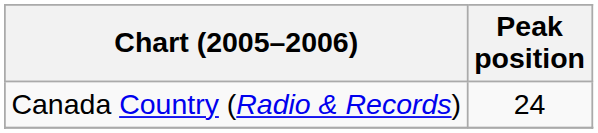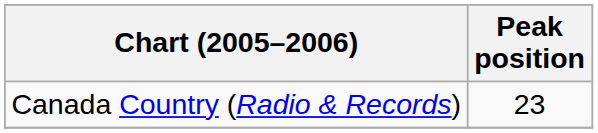 <table class="wikitable sortable">
 <tr>
 <th align="left">Chart (2005–2006)</th>
 <th align="center">Peak<br>position</th>
 </tr>
 <tr>
 <td align="left">Canada <a href='#'>Country</a> (<em><a href='#'>Radio & Records</a></em>)</td>
-<td align="center">24</td>
+<td align="center">23</td>
 </tr>
 <tr>
 </tr>
 <tr>
 </tr>
 </table>
